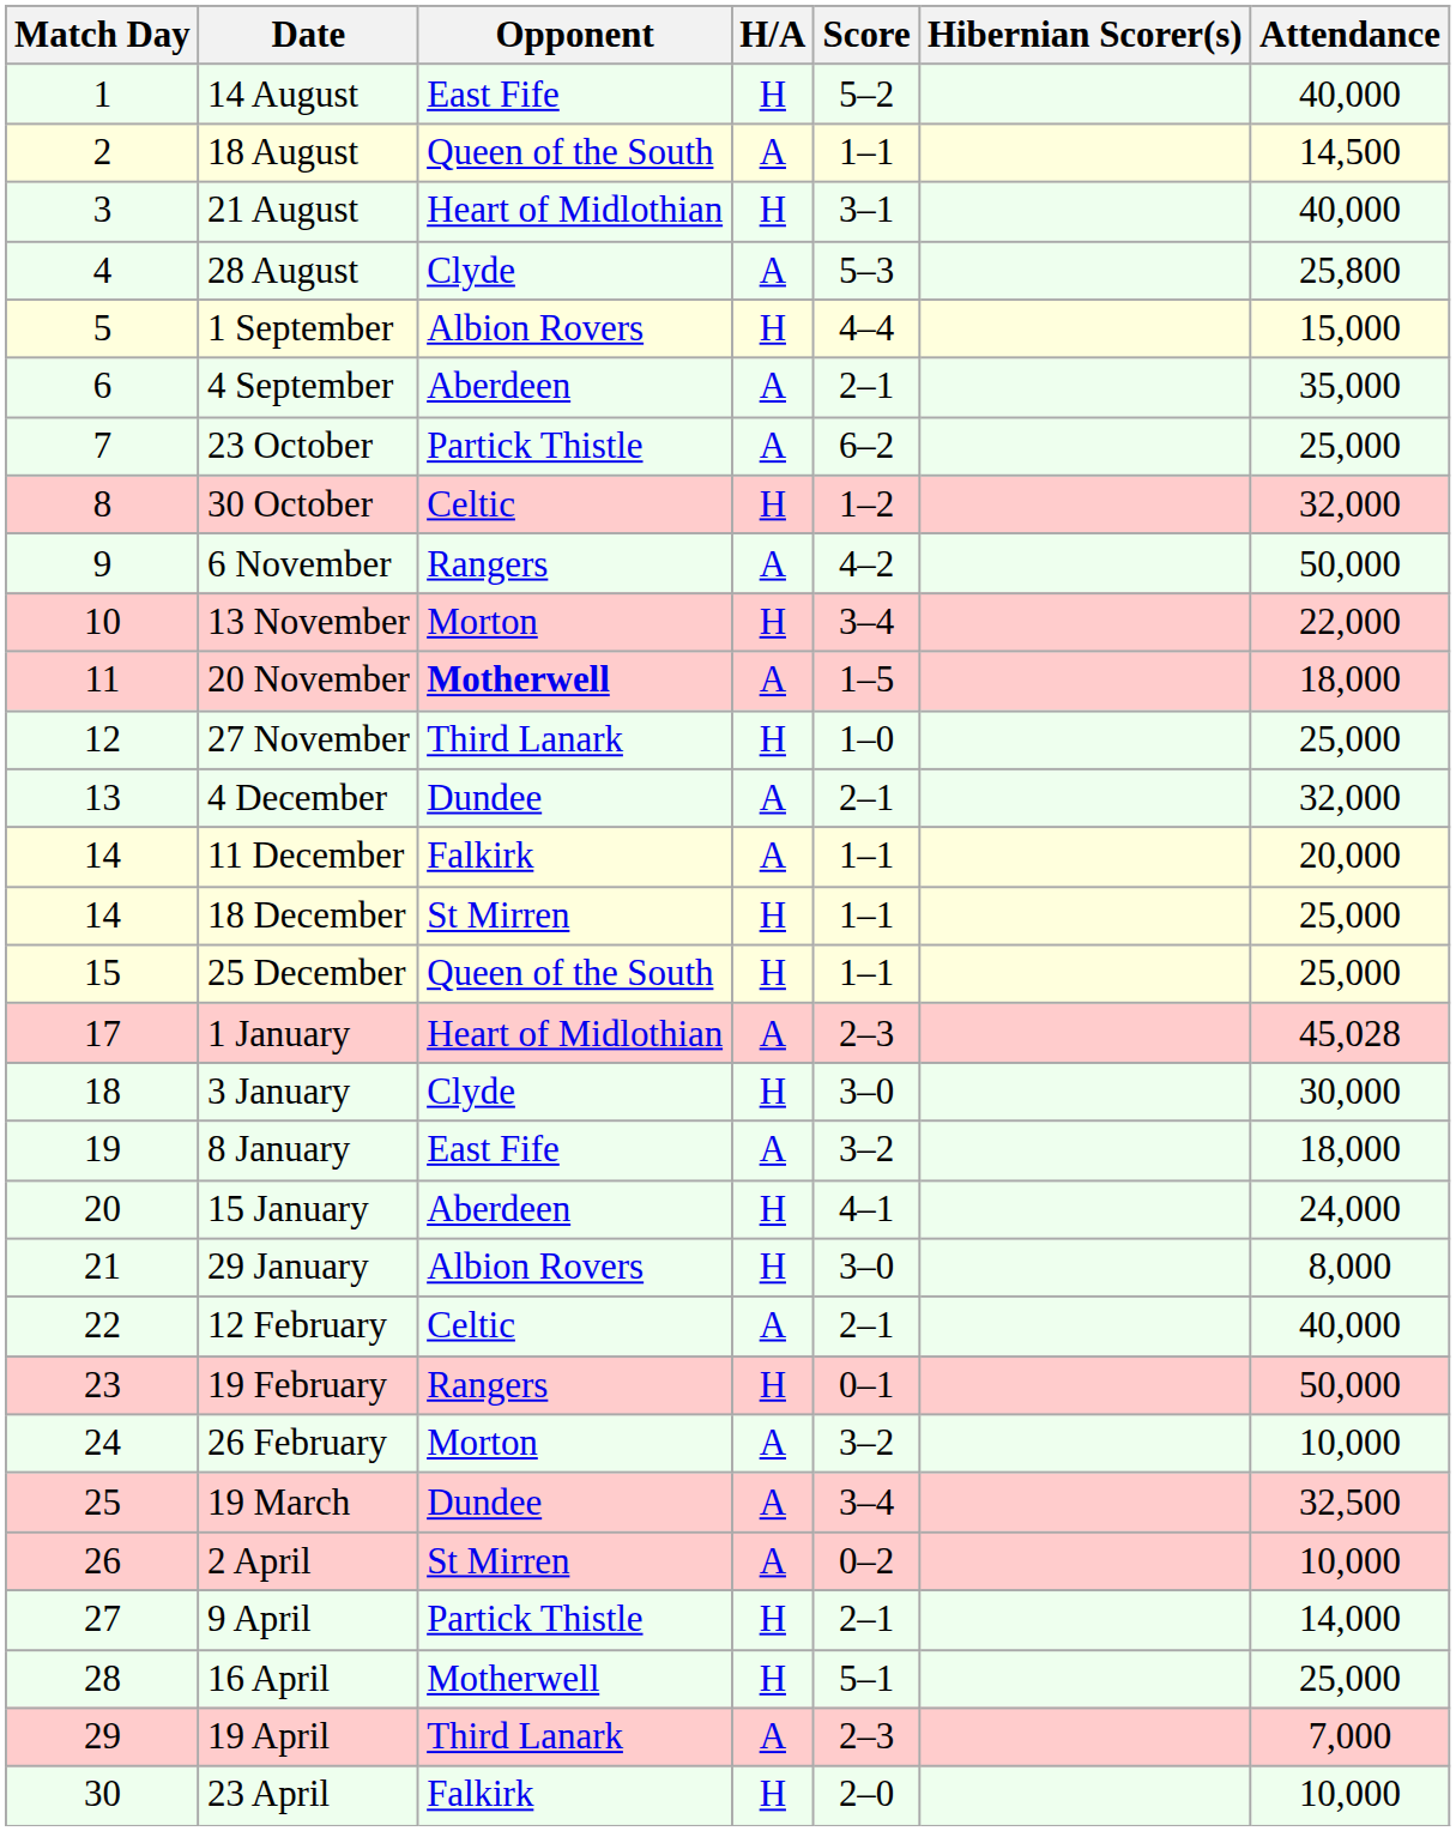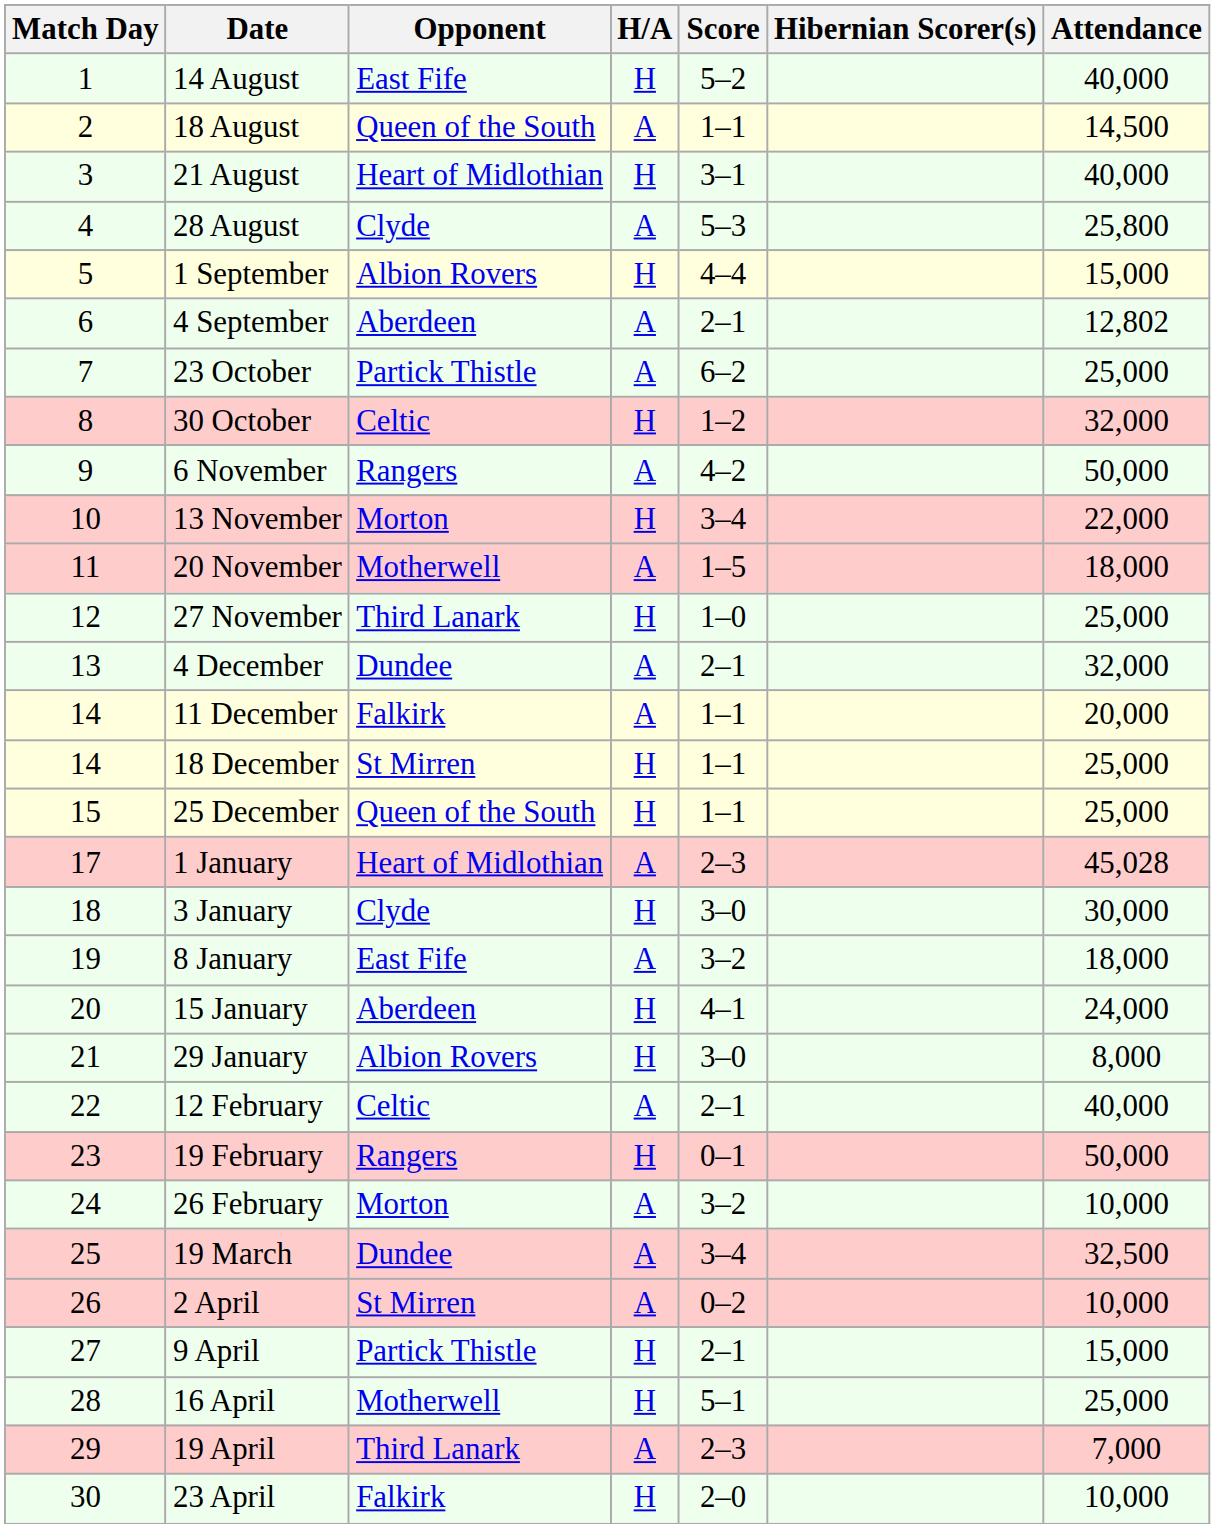 <table class="wikitable" style="text-align:center">
 <tr>
 <th>Match Day</th>
 <th>Date</th>
 <th>Opponent</th>
 <th>H/A</th>
 <th>Score</th>
 <th>Hibernian Scorer(s)</th>
 <th>Attendance</th>
 </tr>
 <tr bgcolor=#EEFFEE>
 <td>1</td>
 <td align=left>14 August</td>
 <td align=left><a href='#'>East Fife</a></td>
 <td><a href='#'>H</a></td>
 <td>5–2</td>
 <td align=left></td>
 <td>40,000</td>
 </tr>
 <tr bgcolor=#FFFFDD>
 <td>2</td>
 <td align=left>18 August</td>
 <td align=left><a href='#'>Queen of the South</a></td>
 <td><a href='#'>A</a></td>
 <td>1–1</td>
 <td align=left></td>
 <td>14,500</td>
 </tr>
 <tr bgcolor=#EEFFEE>
 <td>3</td>
 <td align=left>21 August</td>
 <td align=left><a href='#'>Heart of Midlothian</a></td>
 <td><a href='#'>H</a></td>
 <td>3–1</td>
 <td align=left></td>
 <td>40,000</td>
 </tr>
 <tr bgcolor=#EEFFEE>
 <td>4</td>
 <td align=left>28 August</td>
 <td align=left><a href='#'>Clyde</a></td>
 <td><a href='#'>A</a></td>
 <td>5–3</td>
 <td align=left></td>
 <td>25,800</td>
 </tr>
 <tr bgcolor=#FFFFDD>
 <td>5</td>
 <td align=left>1 September</td>
 <td align=left><a href='#'>Albion Rovers</a></td>
 <td><a href='#'>H</a></td>
 <td>4–4</td>
 <td align=left></td>
 <td>15,000</td>
 </tr>
 <tr bgcolor=#EEFFEE>
 <td>6</td>
 <td align=left>4 September</td>
 <td align=left><a href='#'>Aberdeen</a></td>
 <td><a href='#'>A</a></td>
 <td>2–1</td>
 <td align=left></td>
-<td>35,000</td>
+<td>12,802</td>
 </tr>
 <tr bgcolor=#EEFFEE>
 <td>7</td>
 <td align=left>23 October</td>
 <td align=left><a href='#'>Partick Thistle</a></td>
 <td><a href='#'>A</a></td>
 <td>6–2</td>
 <td align=left></td>
 <td>25,000</td>
 </tr>
 <tr bgcolor=#FFCCCC>
 <td>8</td>
 <td align=left>30 October</td>
 <td align=left><a href='#'>Celtic</a></td>
 <td><a href='#'>H</a></td>
 <td>1–2</td>
 <td align=left></td>
 <td>32,000</td>
 </tr>
 <tr bgcolor=#EEFFEE>
 <td>9</td>
 <td align=left>6 November</td>
 <td align=left><a href='#'>Rangers</a></td>
 <td><a href='#'>A</a></td>
 <td>4–2</td>
 <td align=left></td>
 <td>50,000</td>
 </tr>
 <tr bgcolor=#FFCCCC>
 <td>10</td>
 <td align=left>13 November</td>
 <td align=left><a href='#'>Morton</a></td>
 <td><a href='#'>H</a></td>
 <td>3–4</td>
 <td align=left></td>
 <td>22,000</td>
 </tr>
 <tr bgcolor=#FFCCCC>
 <td>11</td>
 <td align=left>20 November</td>
-<td align=left><strong><a href='#'>Motherwell</a></strong></td>
+<td align=left><a href='#'>Motherwell</a></td>
 <td><a href='#'>A</a></td>
 <td>1–5</td>
 <td align=left></td>
 <td>18,000</td>
 </tr>
 <tr bgcolor=#EEFFEE>
 <td>12</td>
 <td align=left>27 November</td>
 <td align=left><a href='#'>Third Lanark</a></td>
 <td><a href='#'>H</a></td>
 <td>1–0</td>
 <td align=left></td>
 <td>25,000</td>
 </tr>
 <tr bgcolor=#EEFFEE>
 <td>13</td>
 <td align=left>4 December</td>
 <td align=left><a href='#'>Dundee</a></td>
 <td><a href='#'>A</a></td>
 <td>2–1</td>
 <td align=left></td>
 <td>32,000</td>
 </tr>
 <tr bgcolor=#FFFFDD>
 <td>14</td>
 <td align=left>11 December</td>
 <td align=left><a href='#'>Falkirk</a></td>
 <td><a href='#'>A</a></td>
 <td>1–1</td>
 <td align=left></td>
 <td>20,000</td>
 </tr>
 <tr bgcolor=#FFFFDD>
 <td>14</td>
 <td align=left>18 December</td>
 <td align=left><a href='#'>St Mirren</a></td>
 <td><a href='#'>H</a></td>
 <td>1–1</td>
 <td align=left></td>
 <td>25,000</td>
 </tr>
 <tr bgcolor=#FFFFDD>
 <td>15</td>
 <td align=left>25 December</td>
 <td align=left><a href='#'>Queen of the South</a></td>
 <td><a href='#'>H</a></td>
 <td>1–1</td>
 <td align=left></td>
 <td>25,000</td>
 </tr>
 <tr bgcolor=#FFCCCC>
 <td>17</td>
 <td align=left>1 January</td>
 <td align=left><a href='#'>Heart of Midlothian</a></td>
 <td><a href='#'>A</a></td>
 <td>2–3</td>
 <td align=left></td>
 <td>45,028</td>
 </tr>
 <tr bgcolor=#EEFFEE>
 <td>18</td>
 <td align=left>3 January</td>
 <td align=left><a href='#'>Clyde</a></td>
 <td><a href='#'>H</a></td>
 <td>3–0</td>
 <td align=left></td>
 <td>30,000</td>
 </tr>
 <tr bgcolor=#EEFFEE>
 <td>19</td>
 <td align=left>8 January</td>
 <td align=left><a href='#'>East Fife</a></td>
 <td><a href='#'>A</a></td>
 <td>3–2</td>
 <td align=left></td>
 <td>18,000</td>
 </tr>
 <tr bgcolor=#EEFFEE>
 <td>20</td>
 <td align=left>15 January</td>
 <td align=left><a href='#'>Aberdeen</a></td>
 <td><a href='#'>H</a></td>
 <td>4–1</td>
 <td align=left></td>
 <td>24,000</td>
 </tr>
 <tr bgcolor=#EEFFEE>
 <td>21</td>
 <td align=left>29 January</td>
 <td align=left><a href='#'>Albion Rovers</a></td>
 <td><a href='#'>H</a></td>
 <td>3–0</td>
 <td align=left></td>
 <td>8,000</td>
 </tr>
 <tr bgcolor=#EEFFEE>
 <td>22</td>
 <td align=left>12 February</td>
 <td align=left><a href='#'>Celtic</a></td>
 <td><a href='#'>A</a></td>
 <td>2–1</td>
 <td align=left></td>
 <td>40,000</td>
 </tr>
 <tr bgcolor=#FFCCCC>
 <td>23</td>
 <td align=left>19 February</td>
 <td align=left><a href='#'>Rangers</a></td>
 <td><a href='#'>H</a></td>
 <td>0–1</td>
 <td align=left></td>
 <td>50,000</td>
 </tr>
 <tr bgcolor=#EEFFEE>
 <td>24</td>
 <td align=left>26 February</td>
 <td align=left><a href='#'>Morton</a></td>
 <td><a href='#'>A</a></td>
 <td>3–2</td>
 <td align=left></td>
 <td>10,000</td>
 </tr>
 <tr bgcolor=#FFCCCC>
 <td>25</td>
 <td align=left>19 March</td>
 <td align=left><a href='#'>Dundee</a></td>
 <td><a href='#'>A</a></td>
 <td>3–4</td>
 <td align=left></td>
 <td>32,500</td>
 </tr>
 <tr bgcolor=#FFCCCC>
 <td>26</td>
 <td align=left>2 April</td>
 <td align=left><a href='#'>St Mirren</a></td>
 <td><a href='#'>A</a></td>
 <td>0–2</td>
 <td align=left></td>
 <td>10,000</td>
 </tr>
 <tr bgcolor=#EEFFEE>
 <td>27</td>
 <td align=left>9 April</td>
 <td align=left><a href='#'>Partick Thistle</a></td>
 <td><a href='#'>H</a></td>
 <td>2–1</td>
 <td align=left></td>
-<td>14,000</td>
+<td>15,000</td>
 </tr>
 <tr bgcolor=#EEFFEE>
 <td>28</td>
 <td align=left>16 April</td>
 <td align=left><a href='#'>Motherwell</a></td>
 <td><a href='#'>H</a></td>
 <td>5–1</td>
 <td align=left></td>
 <td>25,000</td>
 </tr>
 <tr bgcolor=#FFCCCC>
 <td>29</td>
 <td align=left>19 April</td>
 <td align=left><a href='#'>Third Lanark</a></td>
 <td><a href='#'>A</a></td>
 <td>2–3</td>
 <td align=left></td>
 <td>7,000</td>
 </tr>
 <tr bgcolor=#EEFFEE>
 <td>30</td>
 <td align=left>23 April</td>
 <td align=left><a href='#'>Falkirk</a></td>
 <td><a href='#'>H</a></td>
 <td>2–0</td>
 <td align=left></td>
 <td>10,000</td>
 </tr>
 </table>
